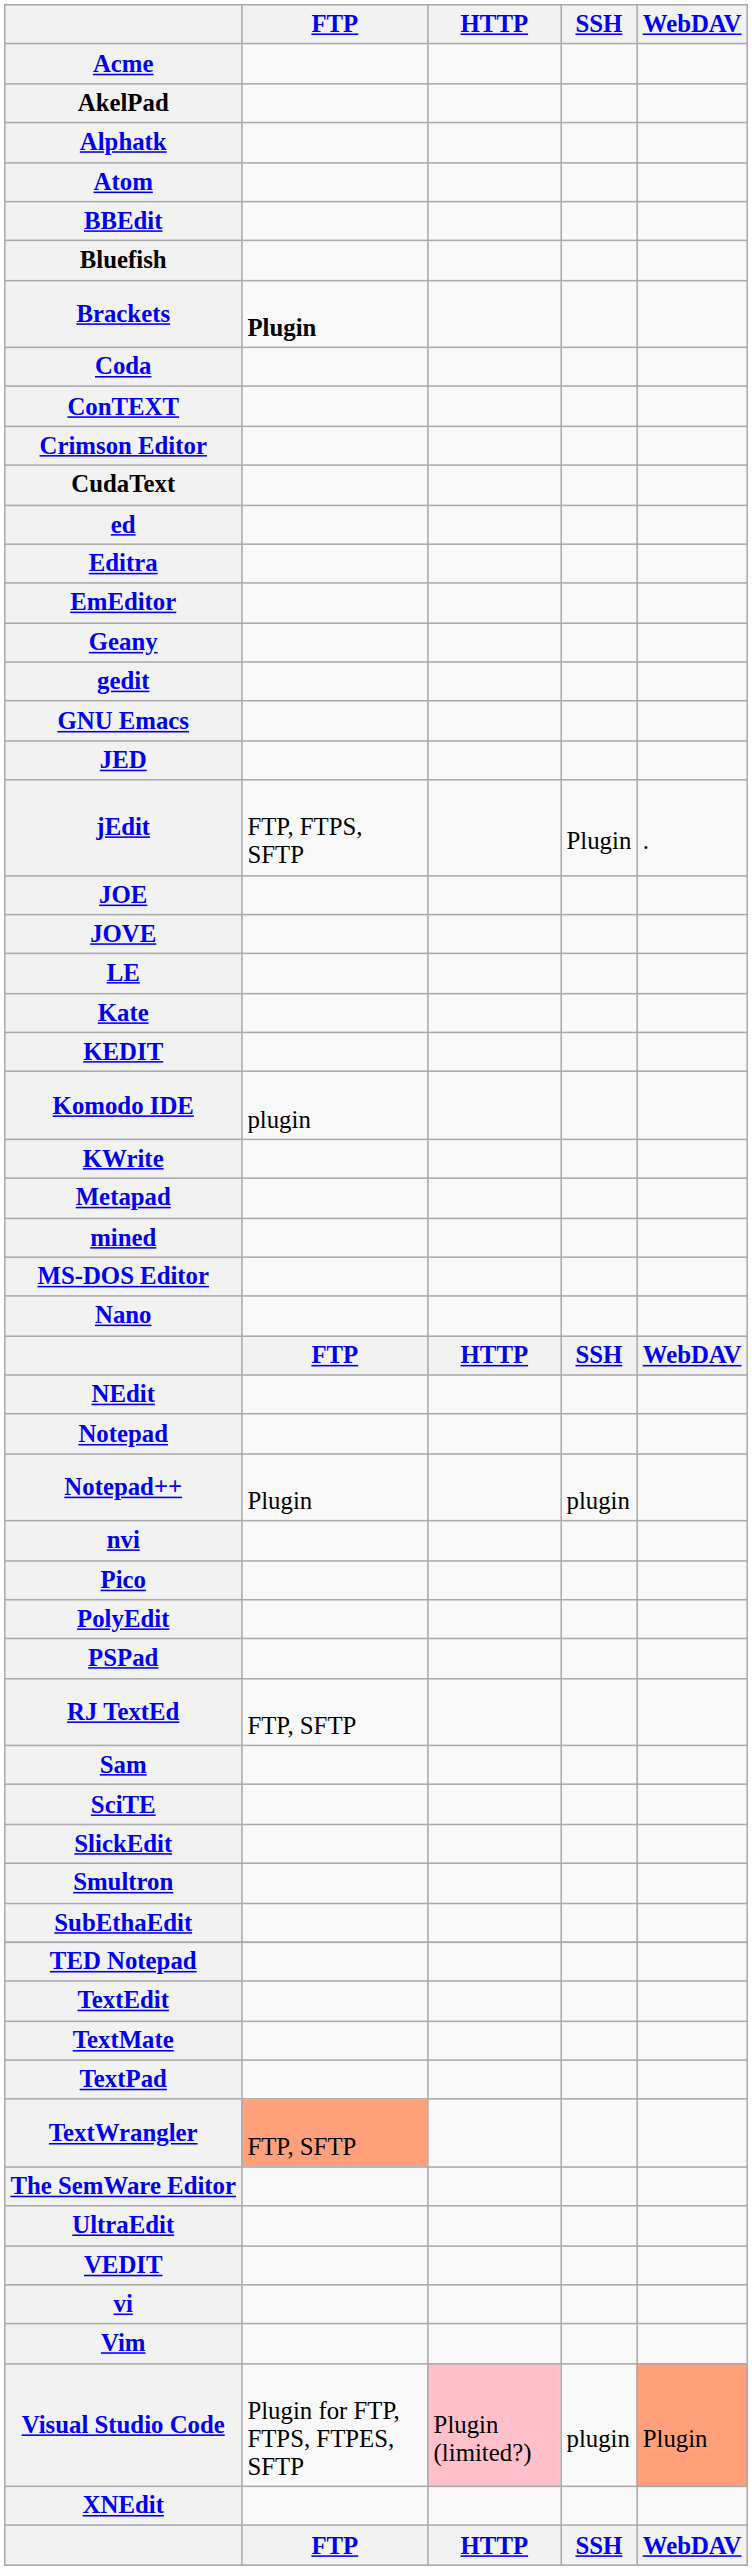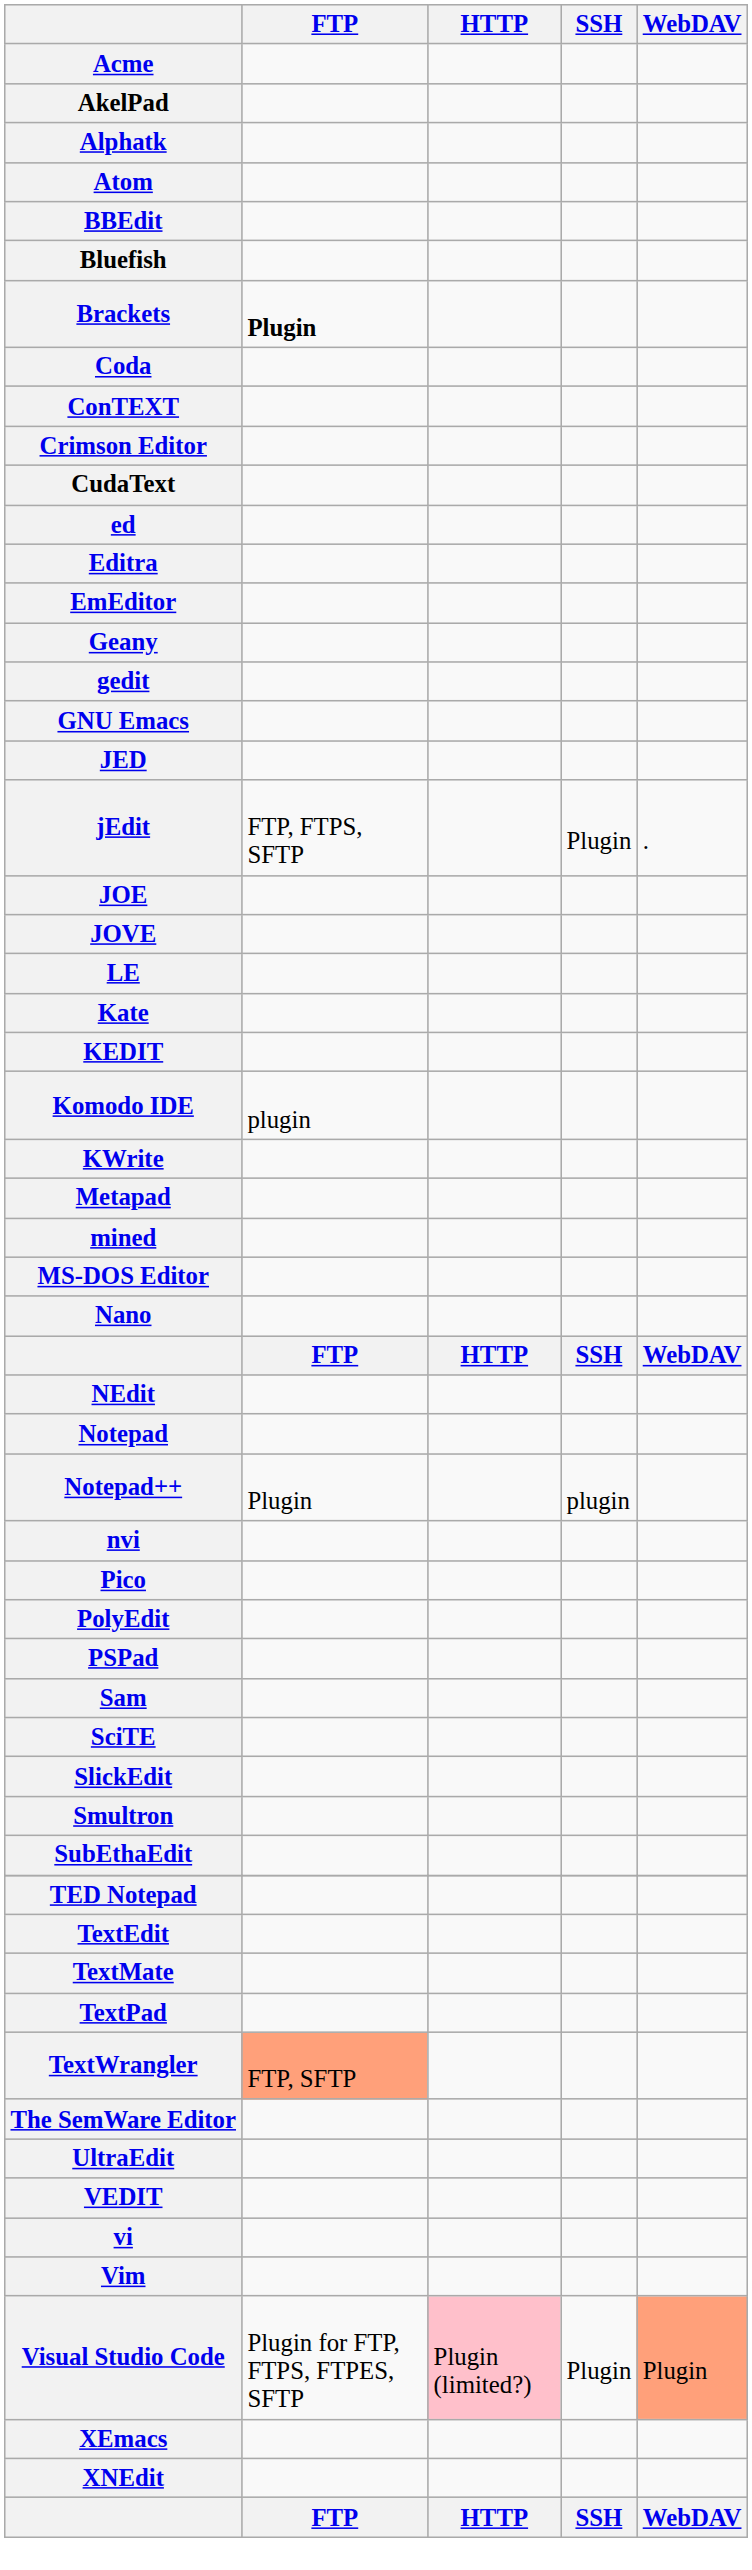 <table class="wikitable sortable" style="max-width: 30em; table-layout: fixed">
 <tr valign=bottom>
 <th></th>
 <th><a href='#'>FTP</a></th>
 <th><a href='#'>HTTP</a></th>
 <th><a href='#'>SSH</a></th>
 <th><a href='#'>WebDAV</a></th>
 </tr>
 <tr>
 <th nowrap ><a href='#'>Acme</a></th>
 <td></td>
 <td></td>
 <td></td>
 <td></td>
 </tr>
 <tr>
 <th nowrap >AkelPad</th>
 <td></td>
 <td></td>
 <td></td>
 <td></td>
 </tr>
 <tr>
 <th nowrap ><a href='#'>Alphatk</a></th>
 <td></td>
 <td></td>
 <td></td>
 <td></td>
 </tr>
 <tr>
 <th nowrap ><a href='#'>Atom</a></th>
 <td></td>
 <td></td>
 <td></td>
 <td></td>
 </tr>
 <tr>
 <th nowrap ><a href='#'>BBEdit</a></th>
 <td></td>
 <td></td>
 <td></td>
 <td></td>
 </tr>
 <tr>
 <th nowrap >Bluefish</th>
 <td></td>
 <td></td>
 <td></td>
 <td></td>
 </tr>
 <tr>
 <th nowrap ><a href='#'>Brackets</a></th>
 <td><strong><br>Plugin</strong></td>
 <td></td>
 <td></td>
 <td></td>
 </tr>
 <tr>
 <th nowrap ><a href='#'>Coda</a></th>
 <td></td>
 <td></td>
 <td></td>
 <td></td>
 </tr>
 <tr>
 <th nowrap ><a href='#'>ConTEXT</a></th>
 <td><br></td>
 <td></td>
 <td><br></td>
 <td></td>
 </tr>
 <tr>
 <th nowrap ><a href='#'>Crimson Editor</a></th>
 <td></td>
 <td></td>
 <td></td>
 <td></td>
 </tr>
 <tr>
 <th nowrap >CudaText</th>
 <td></td>
 <td></td>
 <td></td>
 <td></td>
 </tr>
 <tr>
 <th nowrap ><a href='#'>ed</a></th>
 <td></td>
 <td></td>
 <td></td>
 <td></td>
 </tr>
 <tr>
 <th nowrap ><a href='#'>Editra</a></th>
 <td></td>
 <td></td>
 <td></td>
 <td></td>
 </tr>
 <tr>
 <th nowrap ><a href='#'>EmEditor</a></th>
 <td></td>
 <td></td>
 <td></td>
 <td></td>
 </tr>
 <tr>
 <th nowrap ><a href='#'>Geany</a></th>
 <td></td>
 <td></td>
 <td></td>
 <td></td>
 </tr>
 <tr>
 <th nowrap ><a href='#'>gedit</a></th>
 <td></td>
 <td></td>
 <td></td>
 <td></td>
 </tr>
 <tr>
 <th nowrap ><a href='#'>GNU Emacs</a></th>
 <td></td>
 <td></td>
 <td></td>
 <td></td>
 </tr>
 <tr>
 <th nowrap ><a href='#'>JED</a></th>
 <td></td>
 <td></td>
 <td></td>
 <td></td>
 </tr>
 <tr>
 <th nowrap ><a href='#'>jEdit</a></th>
 <td><br>FTP, FTPS, SFTP</td>
 <td><br></td>
 <td><br>Plugin</td>
 <td><br>.</td>
 </tr>
 <tr>
 <th nowrap ><a href='#'>JOE</a></th>
 <td></td>
 <td></td>
 <td></td>
 <td></td>
 </tr>
 <tr>
 <th nowrap ><a href='#'>JOVE</a></th>
 <td></td>
 <td></td>
 <td></td>
 <td></td>
 </tr>
 <tr>
 <th nowrap ><a href='#'>LE</a></th>
 <td></td>
 <td></td>
 <td></td>
 <td></td>
 </tr>
 <tr>
 <th nowrap ><a href='#'>Kate</a></th>
 <td></td>
 <td></td>
 <td></td>
 <td></td>
 </tr>
 <tr>
 <th nowrap ><a href='#'>KEDIT</a></th>
 <td></td>
 <td></td>
 <td></td>
 <td></td>
 </tr>
 <tr>
 <th nowrap ><a href='#'>Komodo IDE</a></th>
 <td><br>plugin</td>
 <td></td>
 <td></td>
 <td></td>
 </tr>
 <tr>
 <th nowrap ><a href='#'>KWrite</a></th>
 <td></td>
 <td></td>
 <td></td>
 <td></td>
 </tr>
 <tr>
 <th nowrap ><a href='#'>Metapad</a></th>
 <td></td>
 <td></td>
 <td></td>
 <td></td>
 </tr>
 <tr>
 <th nowrap ><a href='#'>mined</a></th>
 <td></td>
 <td></td>
 <td></td>
 <td></td>
 </tr>
 <tr>
 <th nowrap ><a href='#'>MS-DOS Editor</a></th>
 <td></td>
 <td></td>
 <td></td>
 <td></td>
 </tr>
 <tr>
 <th nowrap ><a href='#'>Nano</a></th>
 <td></td>
 <td></td>
 <td></td>
 <td></td>
 </tr>
 <tr>
 <th></th>
 <th><a href='#'>FTP</a></th>
 <th><a href='#'>HTTP</a></th>
 <th><a href='#'>SSH</a></th>
 <th><a href='#'>WebDAV</a></th>
 </tr>
 <tr>
 <th nowrap ><a href='#'>NEdit</a></th>
 <td></td>
 <td></td>
 <td></td>
 <td></td>
 </tr>
 <tr>
 <th nowrap ><a href='#'>Notepad</a></th>
 <td></td>
 <td></td>
 <td></td>
 <td></td>
 </tr>
 <tr>
 <th nowrap ><a href='#'>Notepad++</a></th>
 <td><br>Plugin</td>
 <td></td>
 <td><br>plugin</td>
 <td></td>
 </tr>
 <tr>
 <th nowrap ><a href='#'>nvi</a></th>
 <td></td>
 <td></td>
 <td></td>
 <td></td>
 </tr>
 <tr>
 <th nowrap ><a href='#'>Pico</a></th>
 <td></td>
 <td></td>
 <td></td>
 <td></td>
 </tr>
 <tr>
 <th nowrap ><a href='#'>PolyEdit</a></th>
 <td></td>
 <td></td>
 <td></td>
 <td></td>
 </tr>
 <tr>
 <th nowrap ><a href='#'>PSPad</a></th>
 <td></td>
 <td></td>
 <td></td>
 <td></td>
 </tr>
 <tr>
-<th nowrap ><a href='#'>RJ TextEd</a></th>
-<td><br>FTP, SFTP</td>
-<td></td>
-<td></td>
-<td></td>
-</tr>
-<tr>
 <th nowrap ><a href='#'>Sam</a></th>
 <td></td>
 <td></td>
 <td></td>
 <td></td>
 </tr>
 <tr>
 <th nowrap ><a href='#'>SciTE</a></th>
 <td></td>
 <td></td>
 <td></td>
 <td></td>
 </tr>
 <tr>
 <th nowrap ><a href='#'>SlickEdit</a></th>
 <td></td>
 <td></td>
 <td></td>
 <td></td>
 </tr>
 <tr>
 <th nowrap ><a href='#'>Smultron</a></th>
 <td></td>
 <td></td>
 <td></td>
 <td></td>
 </tr>
 <tr>
 <th nowrap ><a href='#'>SubEthaEdit</a></th>
 <td></td>
 <td></td>
 <td></td>
 <td></td>
 </tr>
 <tr>
 </tr>
 <tr>
 <th nowrap ><a href='#'>TED Notepad</a></th>
 <td><br></td>
 <td></td>
 <td><br></td>
 <td></td>
 </tr>
 <tr>
 <th nowrap ><a href='#'>TextEdit</a></th>
 <td></td>
 <td></td>
 <td></td>
 <td></td>
 </tr>
 <tr>
 <th nowrap ><a href='#'>TextMate</a></th>
 <td></td>
 <td></td>
 <td></td>
 <td></td>
 </tr>
 <tr>
 <th nowrap ><a href='#'>TextPad</a></th>
 <td></td>
 <td></td>
 <td></td>
 <td></td>
 </tr>
 <tr>
 <th nowrap ><a href='#'>TextWrangler</a></th>
 <td style="background: lightsalmon;"><br>FTP, SFTP</td>
 <td></td>
 <td></td>
 <td></td>
 </tr>
 <tr>
 <th nowrap ><a href='#'>The SemWare Editor</a></th>
 <td></td>
 <td></td>
 <td></td>
 <td></td>
 </tr>
 <tr>
 <th nowrap ><a href='#'>UltraEdit</a></th>
 <td></td>
 <td></td>
 <td></td>
 <td></td>
 </tr>
 <tr>
 <th nowrap ><a href='#'>VEDIT</a></th>
 <td></td>
 <td></td>
 <td></td>
 <td></td>
 </tr>
 <tr>
 <th nowrap ><a href='#'>vi</a></th>
 <td></td>
 <td></td>
 <td></td>
 <td></td>
 </tr>
 <tr>
 <th nowrap ><a href='#'>Vim</a></th>
 <td><br></td>
 <td><br></td>
 <td><br></td>
 <td><br></td>
 </tr>
 <tr>
 <th nowrap ><a href='#'>Visual Studio Code</a></th>
 <td><br>Plugin for FTP, FTPS, FTPES, SFTP</td>
 <td style="background: pink;"><br>Plugin (limited?)</td>
-<td><br>plugin</td>
+<td><br>Plugin</td>
 <td style="background: lightsalmon;"><br>Plugin</td>
+</tr>
+<tr>
+<th nowrap ><a href='#'>XEmacs</a></th>
+<td></td>
+<td></td>
+<td></td>
+<td></td>
 </tr>
 <tr>
 <th nowrap ><a href='#'>XNEdit</a></th>
 <td></td>
 <td></td>
 <td></td>
 <td></td>
 </tr>
 <tr valign=top>
 <th></th>
 <th><a href='#'>FTP</a></th>
 <th><a href='#'>HTTP</a></th>
 <th><a href='#'>SSH</a></th>
 <th><a href='#'>WebDAV</a></th>
 </tr>
 <tr>
 </tr>
 </table>
